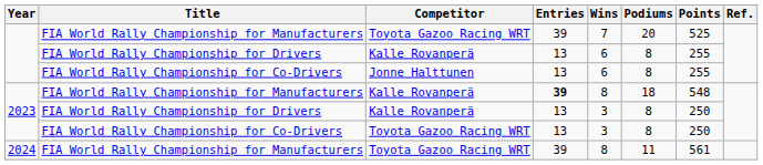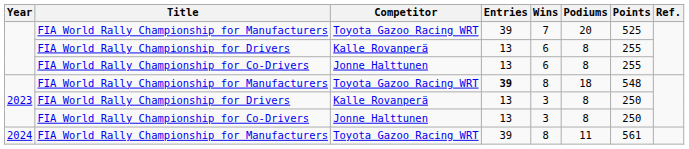 <table class="wikitable" style="font-size: 85%;">
 <tr>
 <th>Year</th>
 <th>Title</th>
 <th>Competitor</th>
 <th>Entries</th>
 <th>Wins</th>
 <th>Podiums</th>
 <th>Points</th>
 <th>Ref.</th>
 </tr>
 <tr>
 <td rowspan="3"></td>
 <td nowrap><a href='#'>FIA World Rally Championship for Manufacturers</a></td>
 <td nowrap> <a href='#'>Toyota Gazoo Racing WRT</a></td>
 <td align="center">39</td>
 <td align="center">7</td>
 <td align="center">20</td>
 <td align="center">525</td>
 <td rowspan="3" align="center"></td>
 </tr>
 <tr>
 <td nowrap><a href='#'>FIA World Rally Championship for Drivers</a></td>
 <td> <a href='#'>Kalle Rovanperä</a></td>
 <td align="center">13</td>
 <td align="center">6</td>
 <td align="center">8</td>
 <td align="center">255</td>
 </tr>
 <tr>
 <td nowrap><a href='#'>FIA World Rally Championship for Co-Drivers</a></td>
 <td> <a href='#'>Jonne Halttunen</a></td>
 <td align="center">13</td>
 <td align="center">6</td>
 <td align="center">8</td>
 <td align="center">255</td>
 </tr>
 <tr>
 <td rowspan="3"><a href='#'>2023</a></td>
 <td><a href='#'>FIA World Rally Championship for Manufacturers</a></td>
-<td> <a href='#'>Kalle Rovanperä</a></td>
+<td> <a href='#'>Toyota Gazoo Racing WRT</a></td>
 <td align="center"><strong>39</strong></td>
 <td align="center">8</td>
 <td align="center">18</td>
 <td align="center">548</td>
 <td rowspan="3" align="center"></td>
 </tr>
 <tr>
 <td><a href='#'>FIA World Rally Championship for Drivers</a></td>
 <td> <a href='#'>Kalle Rovanperä</a></td>
 <td align="center">13</td>
 <td align="center">3</td>
 <td align="center">8</td>
 <td align="center">250</td>
 </tr>
 <tr>
 <td><a href='#'>FIA World Rally Championship for Co-Drivers</a></td>
-<td> <a href='#'>Toyota Gazoo Racing WRT</a></td>
+<td> <a href='#'>Jonne Halttunen</a></td>
 <td align="center">13</td>
 <td align="center">3</td>
 <td align="center">8</td>
 <td align="center">250</td>
 </tr>
 <tr>
 <td rowspan="3"><a href='#'>2024</a></td>
 <td><a href='#'>FIA World Rally Championship for Manufacturers</a></td>
 <td> <a href='#'>Toyota Gazoo Racing WRT</a></td>
 <td align="center">39</td>
 <td align="center">8</td>
 <td align="center">11</td>
 <td align="center">561</td>
 </tr>
 </table>
